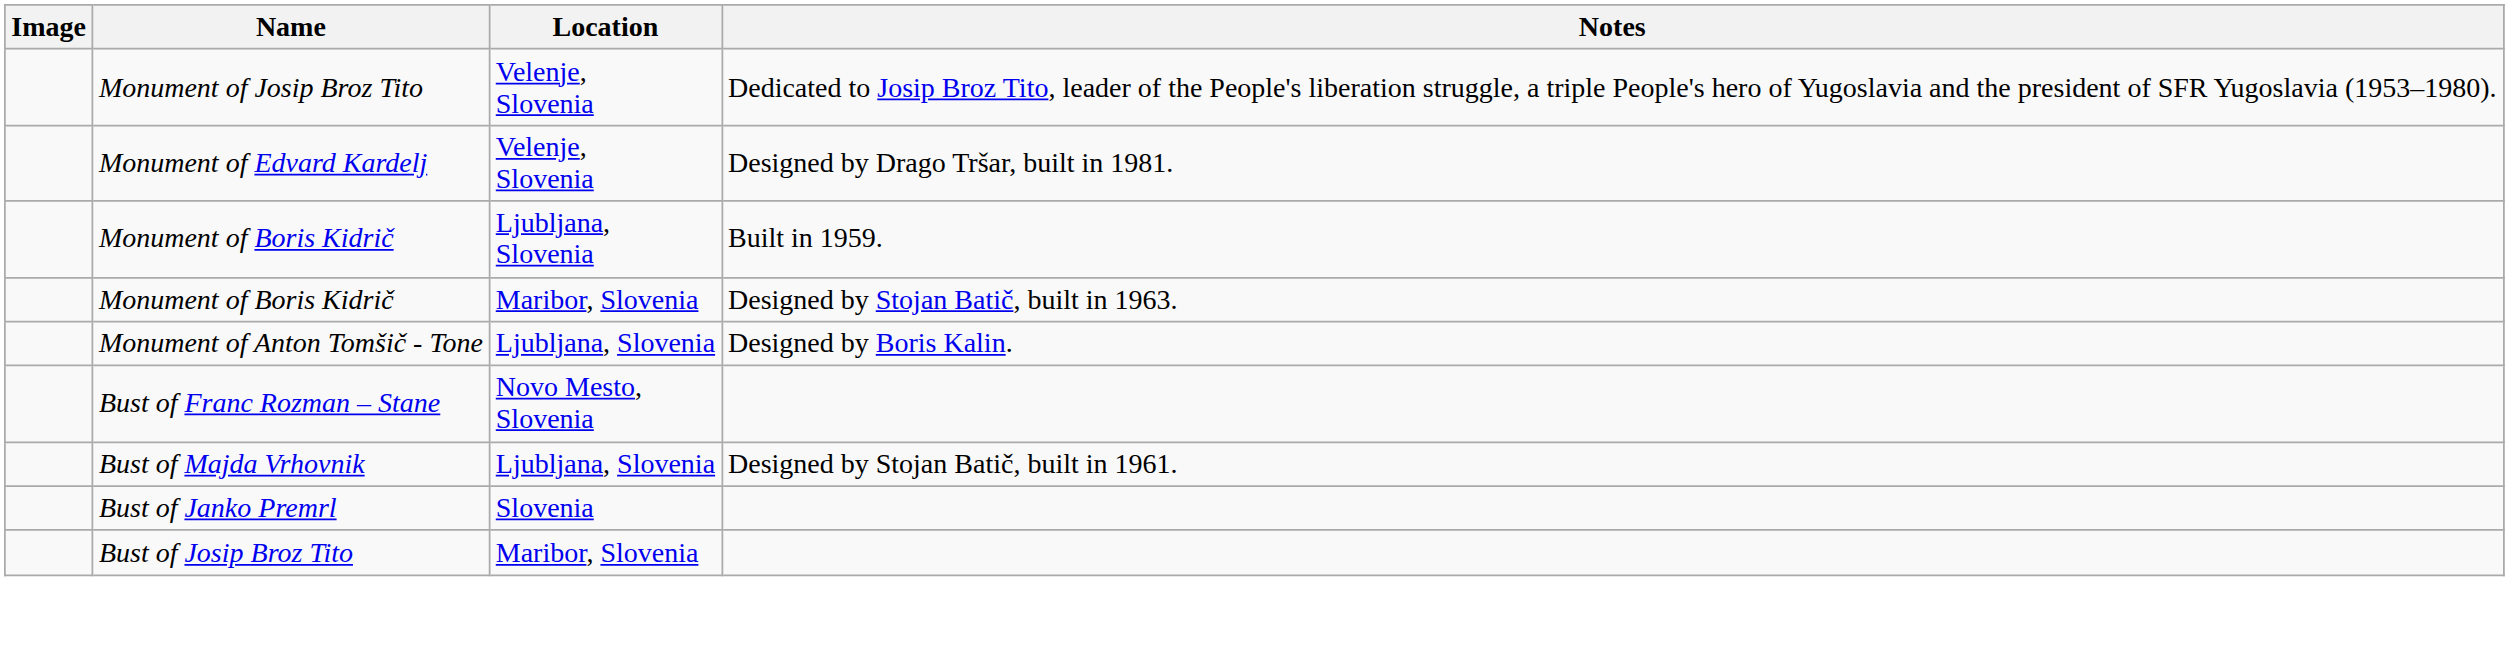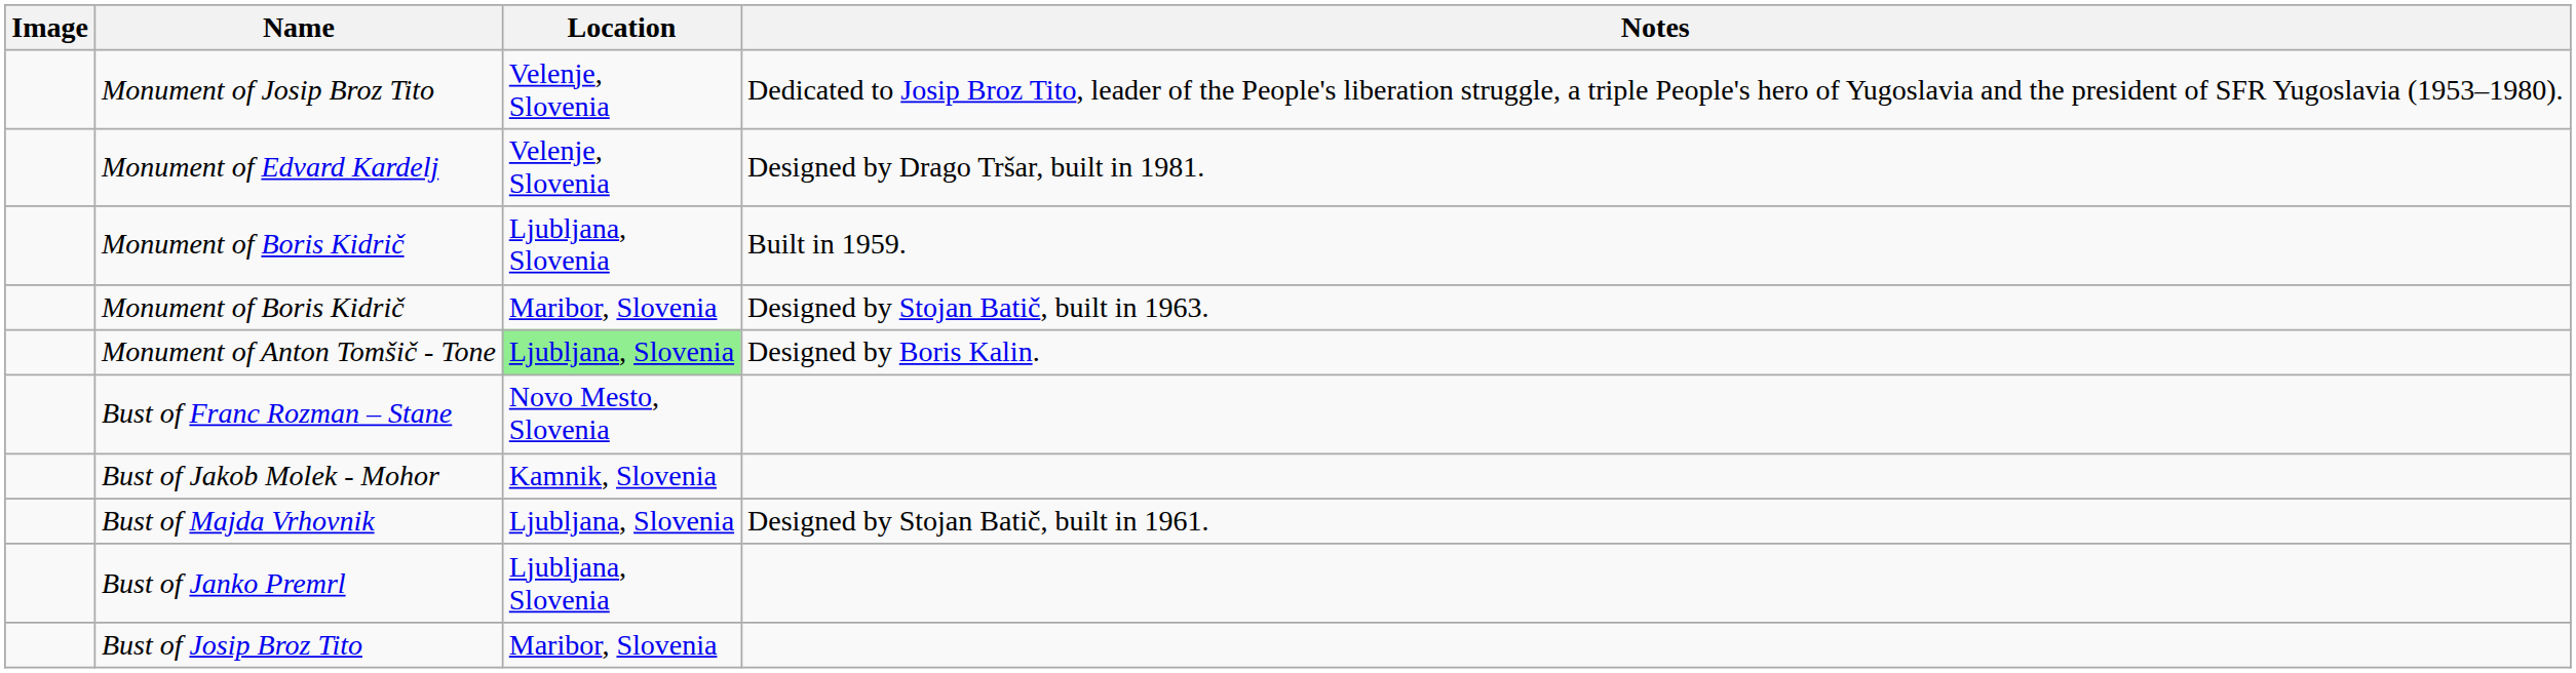 <table class="wikitable">
 <tr>
 <th><strong>Image</strong></th>
 <th><strong>Name</strong></th>
 <th><strong>Location</strong></th>
 <th><strong>Notes</strong></th>
 </tr>
 <tr>
 <td></td>
 <td><em>Monument of Josip Broz Tito</em></td>
 <td><a href='#'>Velenje</a>,<br><a href='#'>Slovenia</a></td>
 <td>Dedicated to <a href='#'>Josip Broz Tito</a>, leader of the People's liberation struggle, a triple People's hero of Yugoslavia and the president of SFR Yugoslavia (1953–1980).</td>
 </tr>
 <tr>
 <td></td>
 <td><em>Monument of <a href='#'>Edvard Kardelj</a></em></td>
 <td><a href='#'>Velenje</a>,<br><a href='#'>Slovenia</a></td>
 <td>Designed by Drago Tršar, built in 1981.</td>
 </tr>
 <tr>
 <td></td>
 <td><em>Monument of <a href='#'>Boris Kidrič</a></em></td>
 <td><a href='#'>Ljubljana</a>,<br><a href='#'>Slovenia</a></td>
 <td>Built in 1959.</td>
 </tr>
 <tr>
 <td></td>
 <td><em>Monument of Boris Kidrič</em></td>
 <td><a href='#'>Maribor</a>, <a href='#'>Slovenia</a></td>
 <td>Designed by <a href='#'>Stojan Batič</a>, built in 1963.</td>
 </tr>
 <tr>
 <td></td>
 <td><em>Monument of Anton Tomšič - Tone</em></td>
-<td><a href='#'>Ljubljana</a>, <a href='#'>Slovenia</a></td>
+<td style="background: lightgreen;"><a href='#'>Ljubljana</a>, <a href='#'>Slovenia</a></td>
 <td>Designed by <a href='#'>Boris Kalin</a>.</td>
 </tr>
 <tr>
 <td></td>
 <td><em>Bust of <a href='#'>Franc Rozman – Stane</a></em></td>
 <td><a href='#'>Novo Mesto</a>,<br><a href='#'>Slovenia</a></td>
+<td></td>
+</tr>
+<tr>
+<td></td>
+<td><em>Bust of Jakob Molek - Mohor</em></td>
+<td><a href='#'>Kamnik</a>, <a href='#'>Slovenia</a></td>
 <td></td>
 </tr>
 <tr>
 <td></td>
 <td><em>Bust of <a href='#'>Majda Vrhovnik</a></em></td>
 <td><a href='#'>Ljubljana</a>, <a href='#'>Slovenia</a></td>
 <td>Designed by Stojan Batič, built in 1961.</td>
 </tr>
 <tr>
 <td></td>
 <td><em>Bust of <a href='#'>Janko Premrl</a></em></td>
-<td><a href='#'>Slovenia</a></td>
+<td><a href='#'>Ljubljana</a>,<br><a href='#'>Slovenia</a></td>
 <td></td>
 </tr>
 <tr>
 <td></td>
 <td><em>Bust of <a href='#'>Josip Broz Tito</a></em></td>
 <td><a href='#'>Maribor</a>, <a href='#'>Slovenia</a></td>
 <td></td>
 </tr>
 </table>
